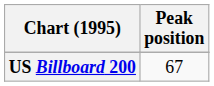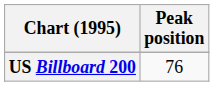 <table class="wikitable sortable plainrowheaders" style="text-align:center">
 <tr>
 <th scope="col">Chart (1995)</th>
 <th scope="col">Peak<br>position</th>
 </tr>
 <tr>
 </tr>
 <tr>
 </tr>
 <tr>
 <th scope="row">US <a href='#'><em>Billboard</em> 200</a></th>
-<td>67</td>
+<td>76</td>
 </tr>
 </table>
